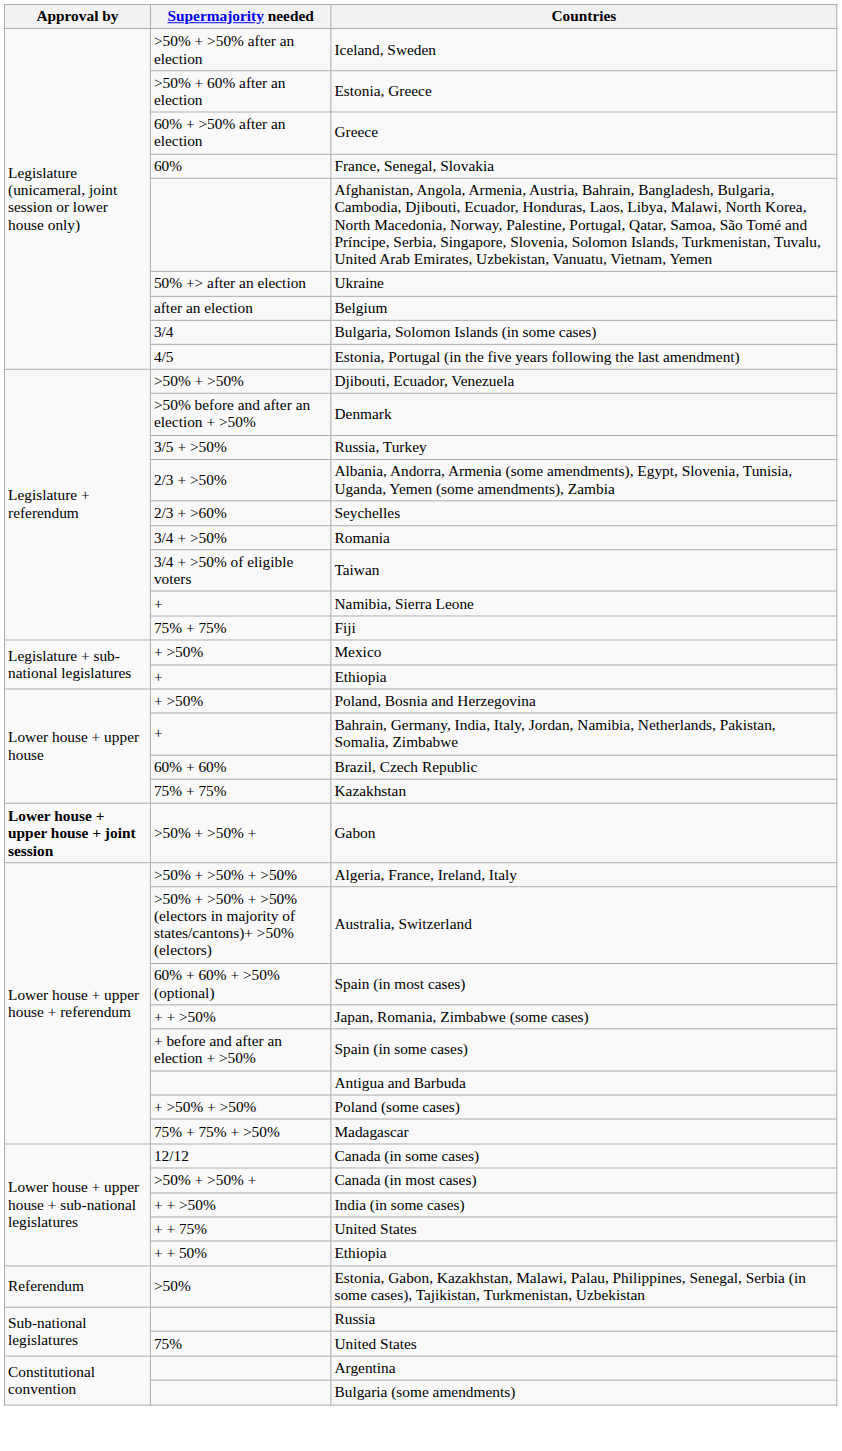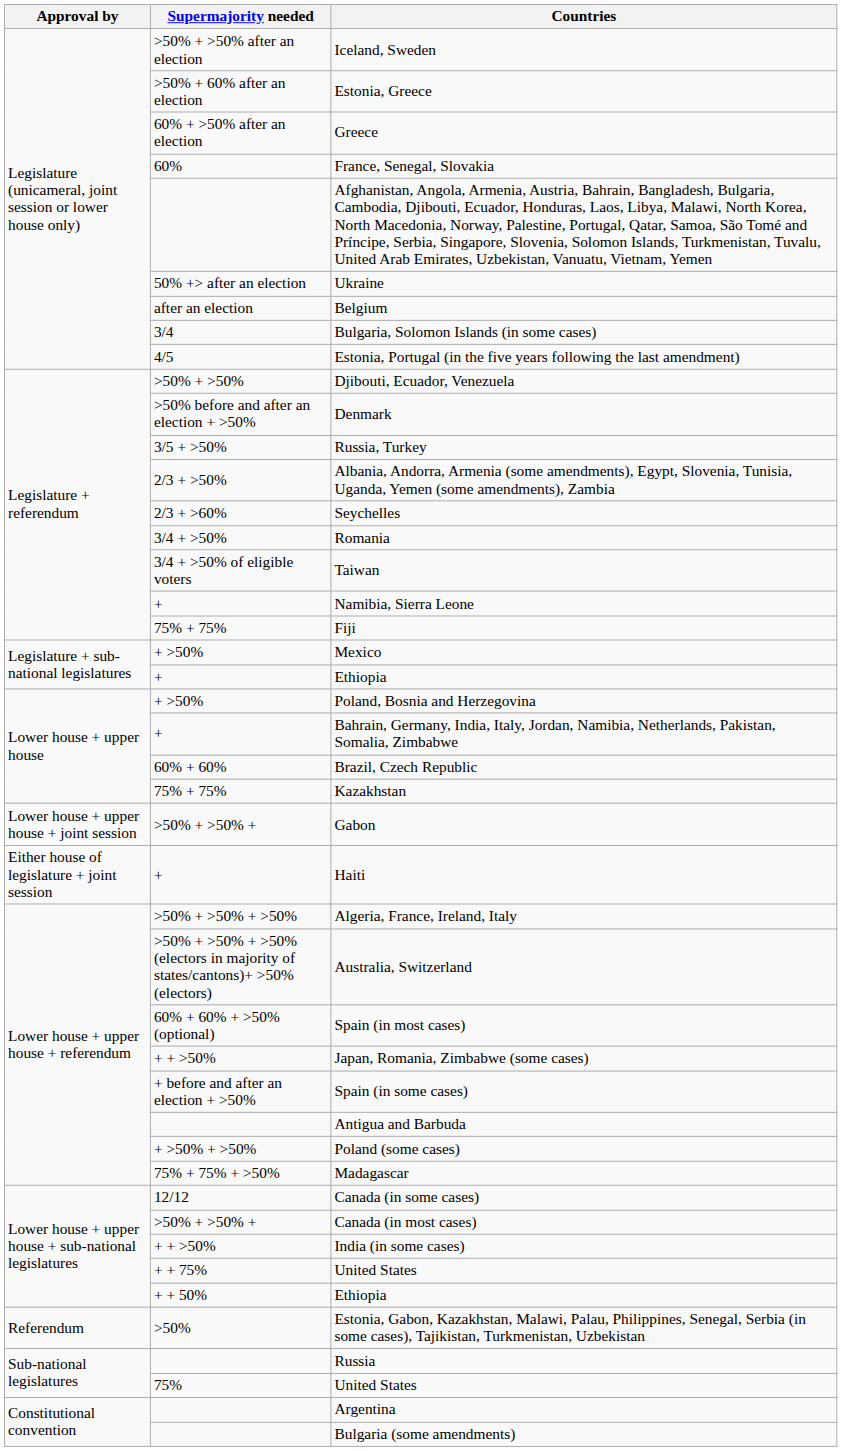 <table class="wikitable">
 <tr>
 <th>Approval by</th>
 <th><a href='#'>Supermajority</a> needed</th>
 <th>Countries</th>
 </tr>
 <tr>
 <td rowspan="9">Legislature (unicameral, joint session or lower house only)</td>
 <td>>50% + >50% after an election</td>
 <td>Iceland, Sweden</td>
 </tr>
 <tr>
 <td>>50% + 60% after an election</td>
 <td>Estonia, Greece</td>
 </tr>
 <tr>
 <td>60% + >50% after an election</td>
 <td>Greece</td>
 </tr>
 <tr>
 <td>60%</td>
 <td>France, Senegal, Slovakia</td>
 </tr>
 <tr>
 <td></td>
 <td>Afghanistan, Angola, Armenia, Austria, Bahrain, Bangladesh, Bulgaria, Cambodia, Djibouti, Ecuador, Honduras, Laos, Libya, Malawi, North Korea, North Macedonia, Norway, Palestine, Portugal, Qatar, Samoa, São Tomé and Príncipe, Serbia, Singapore, Slovenia, Solomon Islands, Turkmenistan, Tuvalu, United Arab Emirates, Uzbekistan, Vanuatu, Vietnam, Yemen</td>
 </tr>
 <tr>
 <td >50% +> after an election</td>
 <td>Ukraine</td>
 </tr>
 <tr>
 <td 2/3 +> after an election</td>
 <td>Belgium</td>
 </tr>
 <tr>
 <td>3/4</td>
 <td>Bulgaria, Solomon Islands (in some cases)</td>
 </tr>
 <tr>
 <td>4/5</td>
 <td>Estonia, Portugal (in the five years following the last amendment)</td>
 </tr>
 <tr>
 <td rowspan="9">Legislature + referendum</td>
 <td>>50% + >50%</td>
 <td>Djibouti, Ecuador, Venezuela</td>
 </tr>
 <tr>
 <td>>50% before and after an election + >50%</td>
 <td>Denmark</td>
 </tr>
 <tr>
 <td>3/5 + >50%</td>
 <td>Russia, Turkey</td>
 </tr>
 <tr>
 <td>2/3 + >50%</td>
 <td>Albania, Andorra, Armenia (some amendments), Egypt, Slovenia, Tunisia, Uganda, Yemen (some amendments), Zambia</td>
 </tr>
 <tr>
 <td>2/3 + >60%</td>
 <td>Seychelles</td>
 </tr>
 <tr>
 <td>3/4 + >50%</td>
 <td>Romania</td>
 </tr>
 <tr>
 <td>3/4 + >50% of eligible voters</td>
 <td>Taiwan</td>
 </tr>
 <tr>
 <td> + </td>
 <td>Namibia, Sierra Leone</td>
 </tr>
 <tr>
 <td>75% + 75%</td>
 <td>Fiji</td>
 </tr>
 <tr>
 <td rowspan="2">Legislature + sub-national legislatures</td>
 <td> + >50%</td>
 <td>Mexico</td>
 </tr>
 <tr>
 <td> + </td>
 <td>Ethiopia</td>
 </tr>
 <tr>
 <td rowspan="4">Lower house + upper house</td>
 <td> + >50%</td>
 <td>Poland, Bosnia and Herzegovina</td>
 </tr>
 <tr>
 <td> + </td>
 <td>Bahrain, Germany, India, Italy, Jordan, Namibia, Netherlands, Pakistan, Somalia, Zimbabwe</td>
 </tr>
 <tr>
 <td>60% + 60%</td>
 <td>Brazil, Czech Republic</td>
 </tr>
 <tr>
 <td>75% + 75%</td>
 <td>Kazakhstan</td>
 </tr>
 <tr>
-<td><strong>Lower house + upper house + joint session</strong></td>
+<td>Lower house + upper house + joint session</td>
 <td>>50% + >50% + </td>
 <td>Gabon</td>
+</tr>
+<tr>
+<td>Either house of legislature + joint session</td>
+<td> + </td>
+<td>Haiti</td>
 </tr>
 <tr>
 <td rowspan="8">Lower house + upper house + referendum</td>
 <td>>50% + >50% + >50%</td>
 <td>Algeria, France, Ireland, Italy</td>
 </tr>
 <tr>
 <td>>50% + >50% + >50% (electors in majority of states/cantons)+ >50% (electors)</td>
 <td>Australia, Switzerland</td>
 </tr>
 <tr>
 <td>60% + 60% + >50% (optional)</td>
 <td>Spain (in most cases)</td>
 </tr>
 <tr>
 <td> +  + >50%</td>
 <td>Japan, Romania, Zimbabwe (some cases)</td>
 </tr>
 <tr>
 <td> +  before and after an election + >50%</td>
 <td>Spain (in some cases)</td>
 </tr>
 <tr>
 <td></td>
 <td>Antigua and Barbuda</td>
 </tr>
 <tr>
 <td> + >50% + >50%</td>
 <td>Poland (some cases)</td>
 </tr>
 <tr>
 <td>75% + 75% + >50%</td>
 <td>Madagascar</td>
 </tr>
 <tr>
 <td rowspan="5">Lower house + upper house + sub-national legislatures</td>
 <td>12/12</td>
 <td>Canada (in some cases)</td>
 </tr>
 <tr>
 <td>>50% + >50% + </td>
 <td>Canada (in most cases)</td>
 </tr>
 <tr>
 <td> +  + >50%</td>
 <td>India (in some cases)</td>
 </tr>
 <tr>
 <td> +  + 75%</td>
 <td>United States</td>
 </tr>
 <tr>
 <td> +  + 50%</td>
 <td>Ethiopia</td>
 </tr>
 <tr>
 <td>Referendum</td>
 <td>>50%</td>
 <td>Estonia, Gabon, Kazakhstan, Malawi, Palau, Philippines, Senegal, Serbia (in some cases), Tajikistan, Turkmenistan, Uzbekistan</td>
 </tr>
 <tr>
 <td rowspan="2">Sub-national legislatures</td>
 <td></td>
 <td>Russia</td>
 </tr>
 <tr>
 <td>75%</td>
 <td>United States</td>
 </tr>
 <tr>
 <td rowspan="2">Constitutional convention</td>
 <td></td>
 <td>Argentina</td>
 </tr>
 <tr>
 <td></td>
 <td>Bulgaria (some amendments)</td>
 </tr>
 </table>
